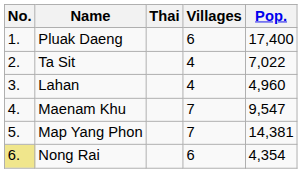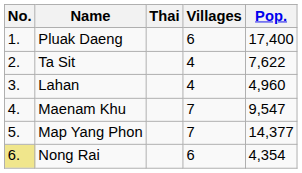 <table class="wikitable sortable">
 <tr>
 <th>No.</th>
 <th>Name</th>
 <th>Thai</th>
 <th>Villages</th>
 <th><a href='#'>Pop.</a></th>
 </tr>
 <tr>
 <td>1.</td>
 <td>Pluak Daeng</td>
 <td></td>
 <td>6</td>
 <td>17,400</td>
 </tr>
 <tr>
 <td>2.</td>
 <td>Ta Sit</td>
 <td></td>
 <td>4</td>
-<td>7,022</td>
+<td>7,622</td>
 </tr>
 <tr>
 <td>3.</td>
 <td>Lahan</td>
 <td></td>
 <td>4</td>
 <td>4,960</td>
 </tr>
 <tr>
 <td>4.</td>
 <td>Maenam Khu</td>
 <td></td>
 <td>7</td>
 <td>9,547</td>
 </tr>
 <tr>
 <td>5.</td>
 <td>Map Yang Phon</td>
 <td></td>
 <td>7</td>
-<td>14,381</td>
+<td>14,377</td>
 </tr>
 <tr>
 <td style="background: khaki;">6.</td>
 <td>Nong Rai</td>
 <td></td>
 <td>6</td>
 <td>4,354</td>
 </tr>
 </table>
